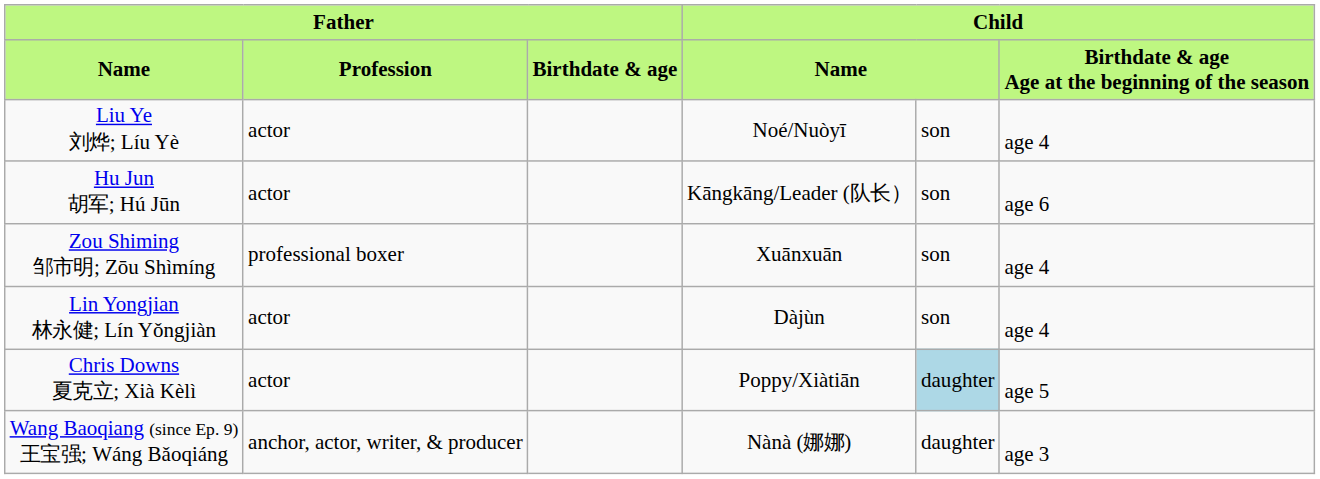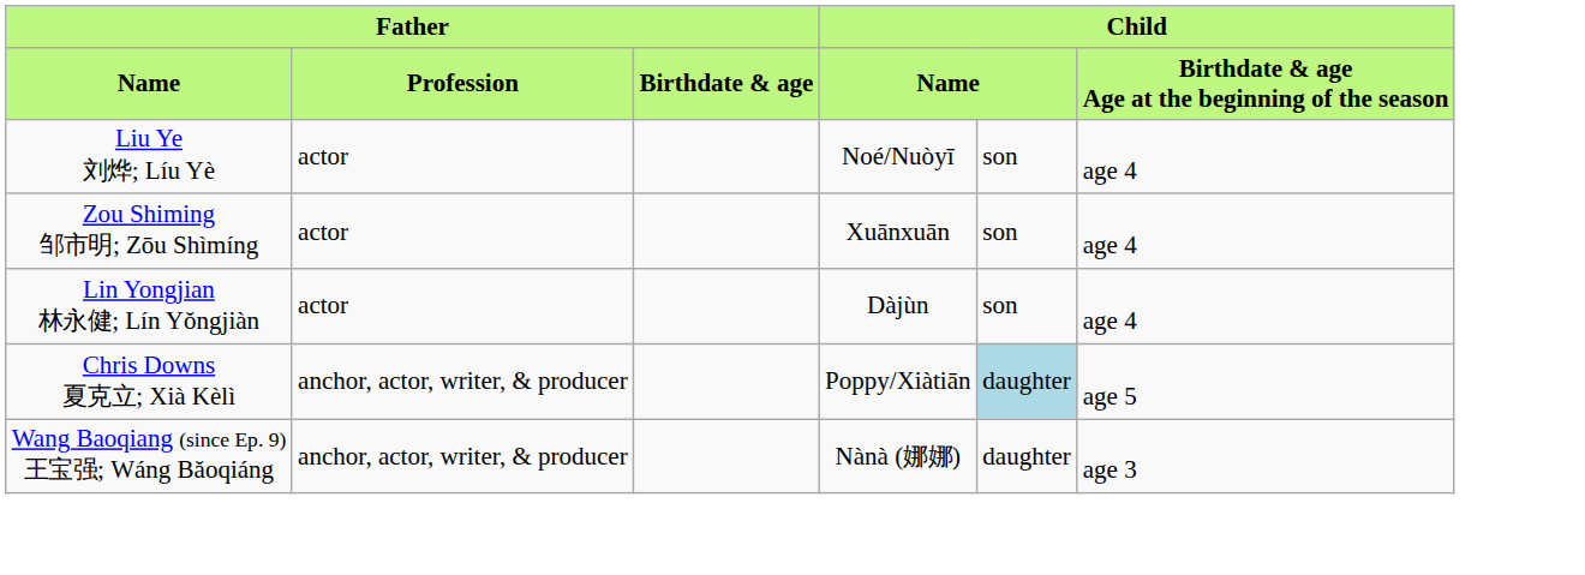 <table class="wikitable"  style="font-size:90%;">
 <tr style="background:#BEF781; color:black; text-align:center;">
 <td colspan=3><strong>Father</strong></td>
 <td colspan=3><strong>Child</strong></td>
 </tr>
 <tr style="background:#BEF781; color:black; text-align:center;">
 <td><strong>Name</strong></td>
 <td><strong>Profession</strong></td>
 <td><strong>Birthdate & age</strong></td>
 <td colspan=2><strong>Name</strong></td>
 <td><strong>Birthdate & age</strong><br><strong>Age at the beginning of the season</strong></td>
 </tr>
 <tr>
 <td align="center"><a href='#'>Liu Ye</a><br>刘烨; Líu Yè</td>
 <td>actor</td>
 <td></td>
 <td align="center">Noé/Nuòyī<br></td>
 <td>son</td>
 <td><br>age 4</td>
 </tr>
 <tr>
-<td align="center"><a href='#'>Hu Jun</a><br>胡军; Hú Jūn</td>
+<td align="center"><a href='#'>Zou Shiming</a><br>邹市明; Zōu Shìmíng</td>
 <td>actor</td>
-<td></td>
-<td align="center">Kāngkāng/Leader (队长）<br></td>
-<td>son</td>
-<td><br>age 6</td>
-</tr>
-<tr>
-<td align="center"><a href='#'>Zou Shiming</a><br>邹市明; Zōu Shìmíng</td>
-<td>professional boxer</td>
 <td></td>
 <td align="center">Xuānxuān<br></td>
 <td>son</td>
 <td><br>age 4</td>
 </tr>
 <tr>
 <td align="center"><a href='#'>Lin Yongjian</a><br>林永健; Lín Yǒngjiàn</td>
 <td>actor</td>
 <td></td>
 <td align="center">Dàjùn<br></td>
 <td>son</td>
 <td><br>age 4</td>
 </tr>
 <tr>
 <td align="center"><a href='#'>Chris Downs</a><br>夏克立; Xià Kèlì</td>
-<td>actor</td>
+<td>anchor, actor, writer, & producer</td>
 <td></td>
 <td align="center">Poppy/Xiàtiān<br></td>
 <td style="background: lightblue;">daughter</td>
 <td><br>age 5</td>
 </tr>
 <tr>
 <td align="center"><a href='#'>Wang Baoqiang</a> <small>(since Ep. 9)</small><br>王宝强; Wáng Bǎoqiáng</td>
 <td>anchor, actor, writer, & producer</td>
 <td></td>
 <td align="center">Nànà (娜娜)<br></td>
 <td>daughter</td>
 <td><br>age 3</td>
 </tr>
 </table>
